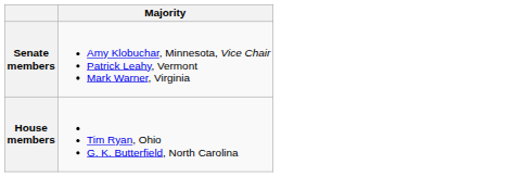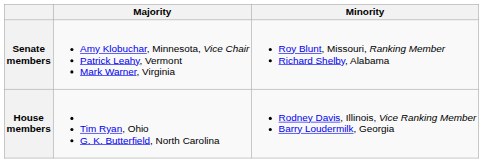 <table class="wikitable">
 <tr>
 <th></th>
 <th>Majority</th>
+<th>Minority</th>
 </tr>
 <tr>
 <th>Senate<br>members</th>
 <td valign="top" ><br><ul><li><a href='#'>Amy Klobuchar</a>, Minnesota, <em>Vice Chair</em></li><li><a href='#'>Patrick Leahy</a>, Vermont</li><li><a href='#'>Mark Warner</a>, Virginia</li></ul></td>
+<td valign="top" ><br><ul><li><a href='#'>Roy Blunt</a>, Missouri, <em>Ranking Member</em></li><li><a href='#'>Richard Shelby</a>, Alabama</li></ul></td>
 </tr>
 <tr>
 <th>House<br>members</th>
 <td valign="top" ><br><ul><li></li><li><a href='#'>Tim Ryan</a>, Ohio</li><li><a href='#'>G. K. Butterfield</a>, North Carolina</li></ul></td>
+<td valign="top" ><br><ul><li><a href='#'>Rodney Davis</a>, Illinois, <em>Vice Ranking Member</em></li><li><a href='#'>Barry Loudermilk</a>, Georgia</li></ul></td>
 </tr>
 </table>
